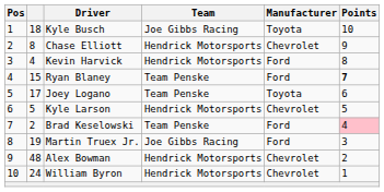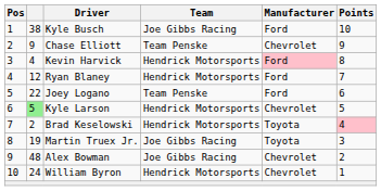 <table class="wikitable" style="font-size:98%">
 <tr>
 <th>Pos</th>
 <th></th>
 <th>Driver</th>
 <th>Team</th>
 <th>Manufacturer</th>
 <th>Points</th>
 </tr>
 <tr>
 <td>1</td>
-<td>18</td>
+<td>38</td>
 <td>Kyle Busch</td>
 <td>Joe Gibbs Racing</td>
-<td>Toyota</td>
+<td>Ford</td>
 <td>10</td>
 </tr>
 <tr>
 <td>2</td>
-<td>8</td>
+<td>9</td>
 <td>Chase Elliott</td>
-<td>Hendrick Motorsports</td>
+<td>Team Penske</td>
 <td>Chevrolet</td>
 <td>9</td>
 </tr>
 <tr>
 <td>3</td>
 <td>4</td>
 <td>Kevin Harvick</td>
 <td>Hendrick Motorsports</td>
-<td>Ford</td>
+<td style="background: pink;">Ford</td>
 <td>8</td>
 </tr>
 <tr>
 <td>4</td>
-<td>15</td>
+<td>12</td>
 <td>Ryan Blaney</td>
-<td>Team Penske</td>
+<td>Hendrick Motorsports</td>
 <td>Ford</td>
-<td><strong>7</strong></td>
+<td>7</td>
 </tr>
 <tr>
 <td>5</td>
-<td>17</td>
+<td>22</td>
 <td>Joey Logano</td>
 <td>Team Penske</td>
-<td>Toyota</td>
+<td>Ford</td>
 <td>6</td>
 </tr>
 <tr>
 <td>6</td>
-<td>5</td>
+<td style="background: lightgreen;">5</td>
 <td>Kyle Larson</td>
 <td>Hendrick Motorsports</td>
 <td>Chevrolet</td>
 <td>5</td>
 </tr>
 <tr>
 <td>7</td>
 <td>2</td>
 <td>Brad Keselowski</td>
-<td>Team Penske</td>
-<td>Ford</td>
+<td>Hendrick Motorsports</td>
+<td>Toyota</td>
 <td style="background: pink;">4</td>
 </tr>
 <tr>
 <td>8</td>
 <td>19</td>
 <td>Martin Truex Jr.</td>
 <td>Joe Gibbs Racing</td>
-<td>Ford</td>
+<td>Toyota</td>
 <td>3</td>
 </tr>
 <tr>
 <td>9</td>
 <td>48</td>
 <td>Alex Bowman</td>
-<td>Hendrick Motorsports</td>
+<td>Joe Gibbs Racing</td>
 <td>Chevrolet</td>
 <td>2</td>
 </tr>
 <tr>
 <td>10</td>
 <td>24</td>
 <td>William Byron</td>
 <td>Hendrick Motorsports</td>
 <td>Chevrolet</td>
 <td>1</td>
 </tr>
 <tr>
 <th colspan="6"></th>
 </tr>
 </table>
